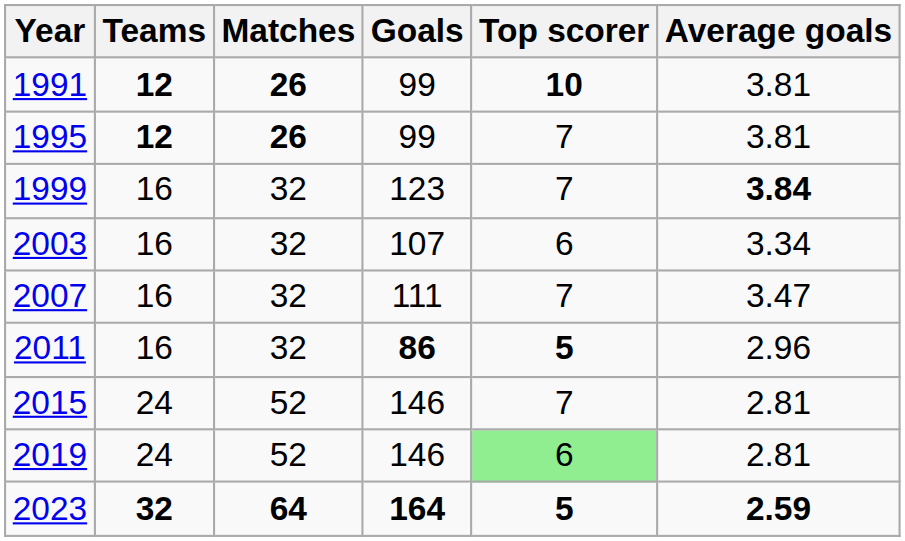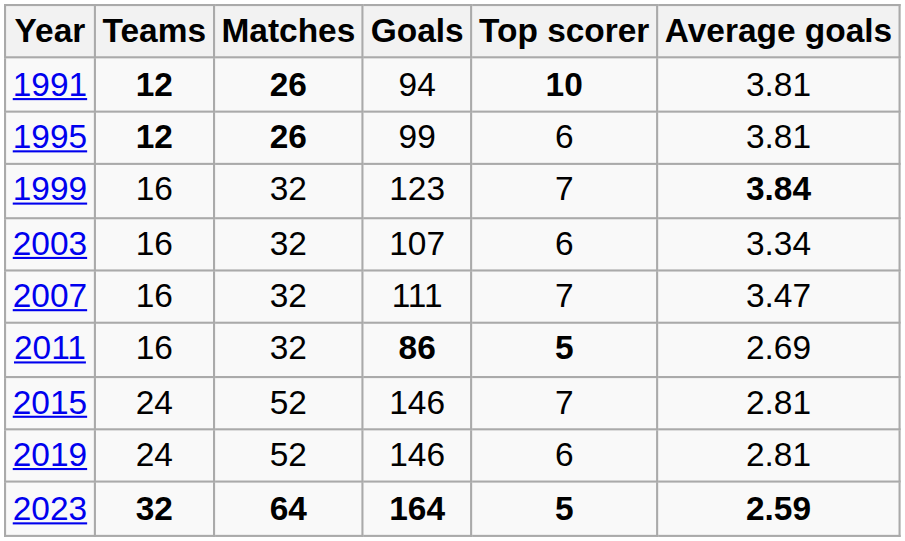 <table class="wikitable sortable" style="text-align: left;">
 <tr>
 <th>Year</th>
 <th>Teams</th>
 <th>Matches</th>
 <th>Goals</th>
 <th>Top scorer</th>
 <th>Average goals</th>
 </tr>
 <tr>
 <td align=center><a href='#'>1991</a></td>
 <td align=center><strong>12</strong></td>
 <td align=center><strong>26</strong></td>
-<td align=center>99</td>
+<td align=center>94</td>
 <td align=center><strong>10</strong></td>
 <td align=center>3.81</td>
 </tr>
 <tr>
 <td align=center><a href='#'>1995</a></td>
 <td align=center><strong>12</strong></td>
 <td align=center><strong>26</strong></td>
 <td align=center>99</td>
-<td align=center>7</td>
+<td align=center>6</td>
 <td align=center>3.81</td>
 </tr>
 <tr>
 <td align=center><a href='#'>1999</a></td>
 <td align=center>16</td>
 <td align=center>32</td>
 <td align=center>123</td>
 <td align=center>7</td>
 <td align=center><strong>3.84</strong></td>
 </tr>
 <tr>
 <td align=center><a href='#'>2003</a></td>
 <td align=center>16</td>
 <td align=center>32</td>
 <td align=center>107</td>
 <td align=center>6</td>
 <td align=center>3.34</td>
 </tr>
 <tr>
 <td align=center><a href='#'>2007</a></td>
 <td align=center>16</td>
 <td align=center>32</td>
 <td align=center>111</td>
 <td align=center>7</td>
 <td align=center>3.47</td>
 </tr>
 <tr>
 <td align=center><a href='#'>2011</a></td>
 <td align=center>16</td>
 <td align=center>32</td>
 <td align=center><strong>86</strong></td>
 <td align=center><strong>5</strong></td>
-<td align=center>2.96</td>
+<td align=center>2.69</td>
 </tr>
 <tr>
 <td align=center><a href='#'>2015</a></td>
 <td align=center>24</td>
 <td align=center>52</td>
 <td align=center>146</td>
 <td align=center>7</td>
 <td align=center>2.81</td>
 </tr>
 <tr>
 <td align=center><a href='#'>2019</a></td>
 <td align=center>24</td>
 <td align=center>52</td>
 <td align=center>146</td>
-<td align=center style="background: lightgreen;">6</td>
+<td align=center>6</td>
 <td align=center>2.81</td>
 </tr>
 <tr>
 <td align=center><a href='#'>2023</a></td>
 <td align=center><strong>32</strong></td>
 <td align=center><strong>64</strong></td>
 <td align=center><strong>164</strong></td>
 <td align=center><strong>5</strong></td>
 <td align=center><strong>2.59</strong></td>
 </tr>
 </table>
